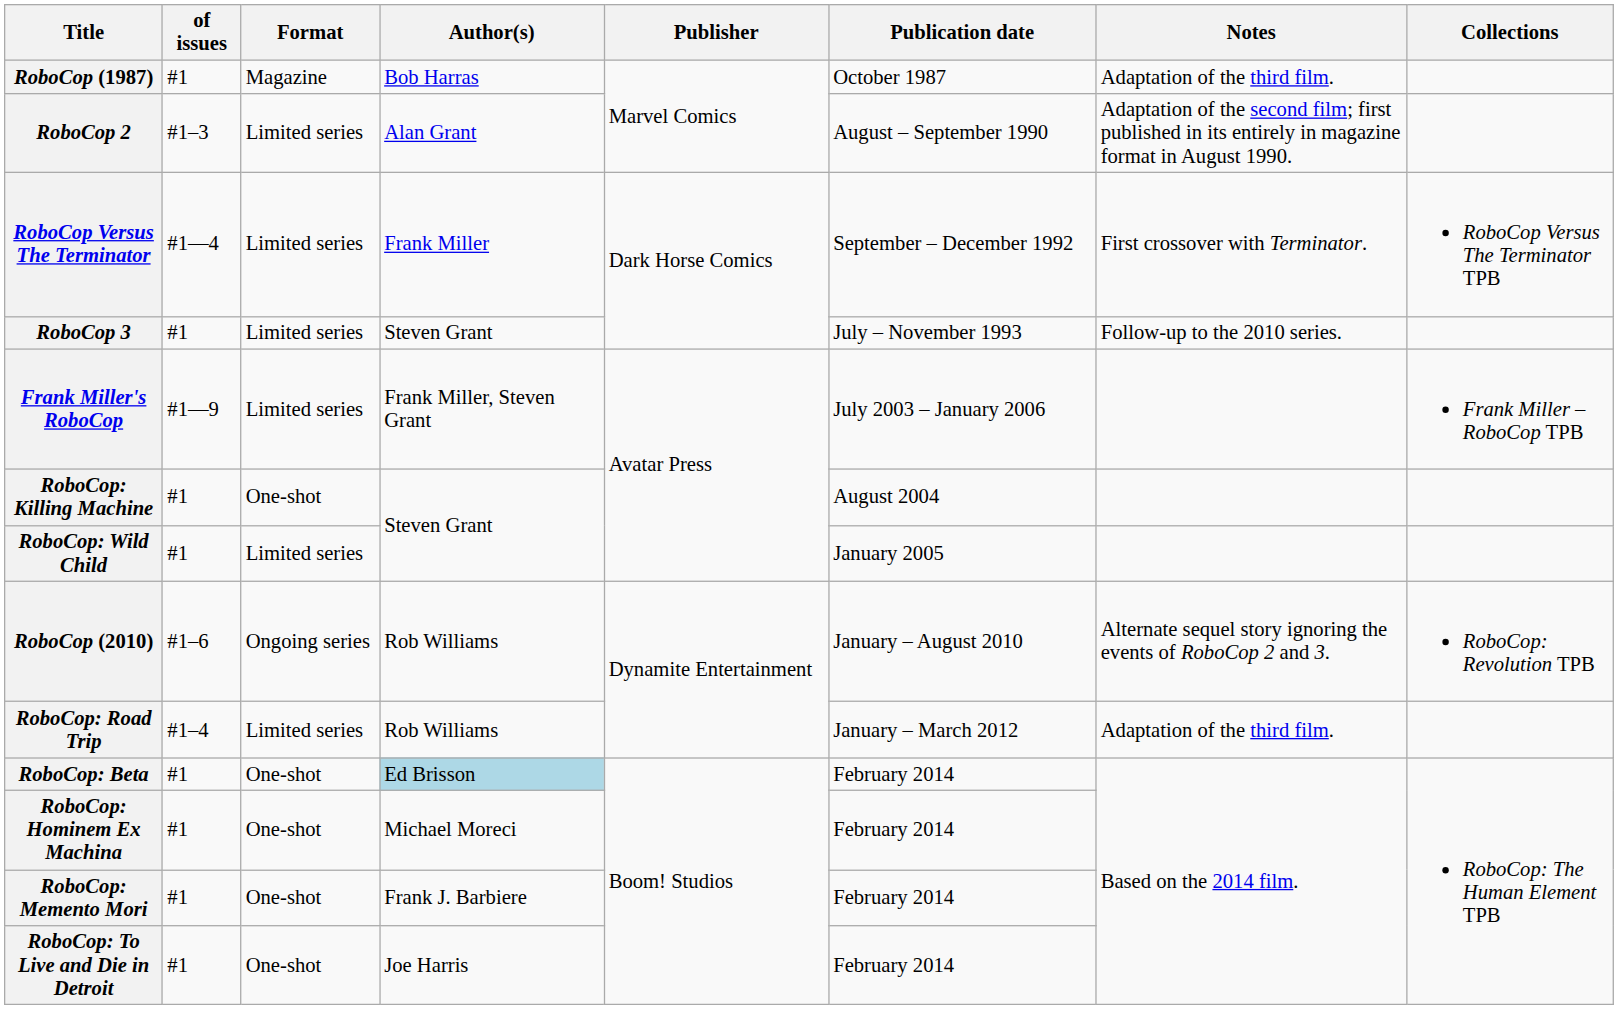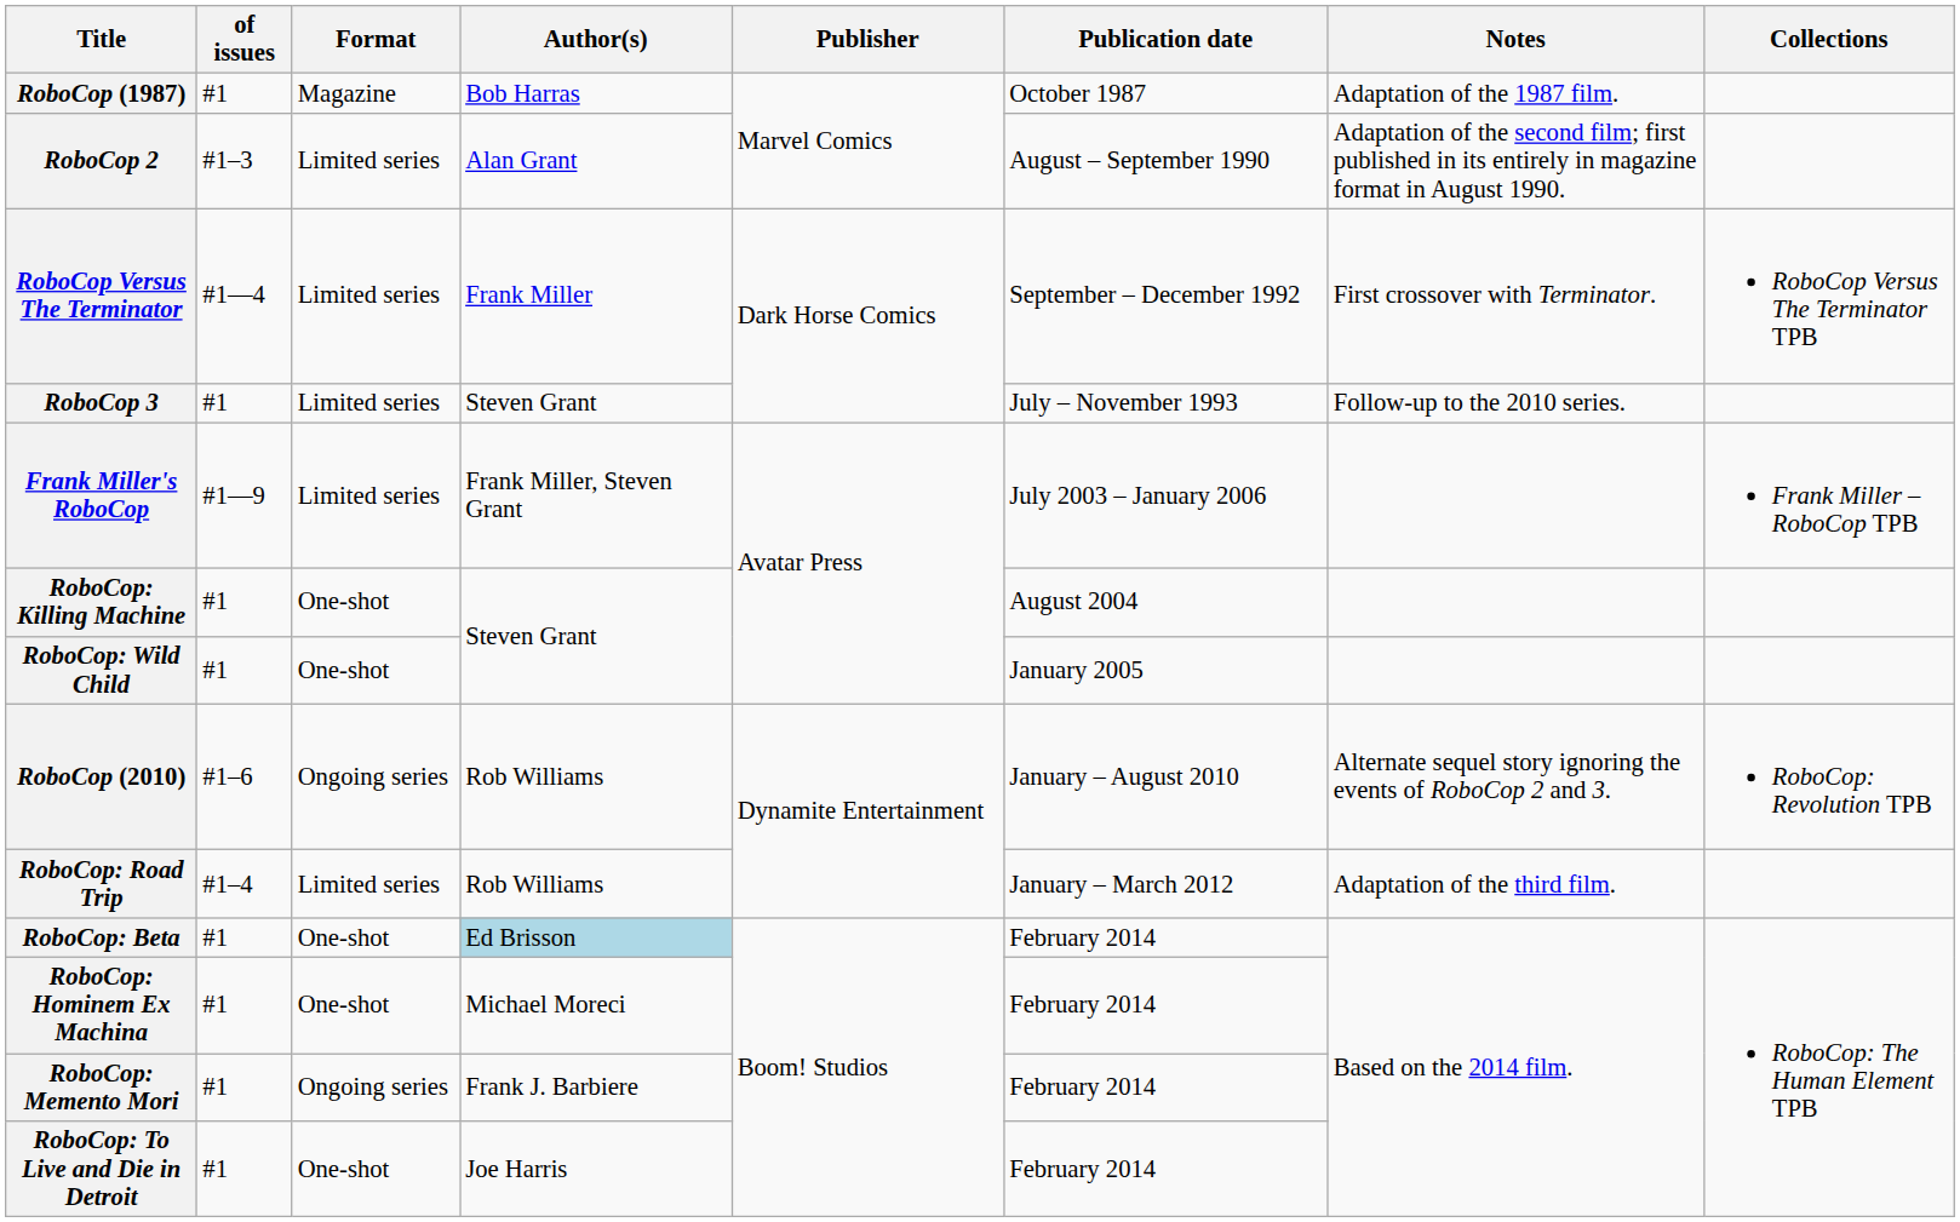 <table class="wikitable">
 <tr>
 <th>Title</th>
 <th style="width:40pt"> of issues</th>
 <th style="width:75pt">Format</th>
 <th style="width:125pt">Author(s)</th>
 <th style="width:125pt">Publisher</th>
 <th style="width:150pt">Publication date</th>
 <th style="width:175pt">Notes</th>
 <th>Collections</th>
 </tr>
 <tr>
 <th><em>RoboCop</em> (1987)</th>
 <td>#1</td>
 <td>Magazine</td>
 <td><a href='#'>Bob Harras</a></td>
 <td rowspan="2">Marvel Comics</td>
 <td>October 1987</td>
-<td>Adaptation of the <a href='#'>third film</a>.</td>
+<td>Adaptation of the <a href='#'>1987 film</a>.</td>
 <td></td>
 </tr>
 <tr>
 <th><em>RoboCop 2</em></th>
 <td>#1–3</td>
 <td>Limited series</td>
 <td><a href='#'>Alan Grant</a></td>
 <td>August – September 1990</td>
 <td>Adaptation of the <a href='#'>second film</a>; first published in its entirely in magazine format in August 1990.</td>
 <td></td>
 </tr>
 <tr>
 <th><em><a href='#'>RoboCop Versus The Terminator</a></em></th>
 <td>#1—4</td>
 <td>Limited series</td>
 <td><a href='#'>Frank Miller</a></td>
 <td rowspan="2">Dark Horse Comics</td>
 <td>September – December 1992</td>
 <td>First crossover with <em>Terminator</em>.</td>
 <td><br><ul><li><em>RoboCop Versus The Terminator</em> TPB</li></ul></td>
 </tr>
 <tr>
 <th><em>RoboCop 3</em></th>
 <td>#1</td>
 <td>Limited series</td>
 <td>Steven Grant</td>
 <td>July – November 1993</td>
 <td>Follow-up to the 2010 series.</td>
 <td></td>
 </tr>
 <tr>
 <th><em><a href='#'>Frank Miller's RoboCop</a></em></th>
 <td>#1—9</td>
 <td>Limited series</td>
 <td>Frank Miller, Steven Grant</td>
 <td rowspan="3">Avatar Press</td>
 <td>July 2003 – January 2006</td>
 <td></td>
 <td><br><ul><li><em>Frank Miller – RoboCop</em> TPB</li></ul></td>
 </tr>
 <tr>
 <th><em>RoboCop: Killing Machine</em></th>
 <td>#1</td>
 <td>One-shot</td>
 <td rowspan="2">Steven Grant</td>
 <td>August 2004</td>
 <td></td>
 <td></td>
 </tr>
 <tr>
 <th><em>RoboCop: Wild Child</em></th>
 <td>#1</td>
-<td>Limited series</td>
+<td>One-shot</td>
 <td>January 2005</td>
 <td></td>
 <td></td>
 </tr>
 <tr>
 <th><em>RoboCop</em> (2010)</th>
 <td>#1–6</td>
 <td>Ongoing series</td>
 <td>Rob Williams</td>
 <td rowspan="2">Dynamite Entertainment</td>
 <td>January – August 2010</td>
 <td>Alternate sequel story ignoring the events of <em>RoboCop 2</em> and <em>3</em>.</td>
 <td><br><ul><li><em>RoboCop: Revolution</em> TPB</li></ul></td>
 </tr>
 <tr>
 <th><em>RoboCop: Road Trip</em></th>
 <td>#1–4</td>
 <td>Limited series</td>
 <td>Rob Williams</td>
 <td>January – March 2012</td>
 <td>Adaptation of the <a href='#'>third film</a>.</td>
 <td></td>
 </tr>
 <tr>
 <th><em>RoboCop: Beta</em></th>
 <td>#1</td>
 <td>One-shot</td>
 <td style="background: lightblue;">Ed Brisson</td>
 <td rowspan="4">Boom! Studios</td>
 <td>February 2014</td>
 <td rowspan="4">Based on the <a href='#'>2014 film</a>.</td>
 <td rowspan="4"><br><ul><li><em>RoboCop: The Human Element</em> TPB</li></ul></td>
 </tr>
 <tr>
 <th><em>RoboCop: Hominem Ex Machina</em></th>
 <td>#1</td>
 <td>One-shot</td>
 <td>Michael Moreci</td>
 <td>February 2014</td>
 </tr>
 <tr>
 <th><em>RoboCop: Memento Mori</em></th>
 <td>#1</td>
-<td>One-shot</td>
+<td>Ongoing series</td>
 <td>Frank J. Barbiere</td>
 <td>February 2014</td>
 </tr>
 <tr>
 <th><em>RoboCop: To Live and Die in Detroit</em></th>
 <td>#1</td>
 <td>One-shot</td>
 <td>Joe Harris</td>
 <td>February 2014</td>
 </tr>
 </table>
